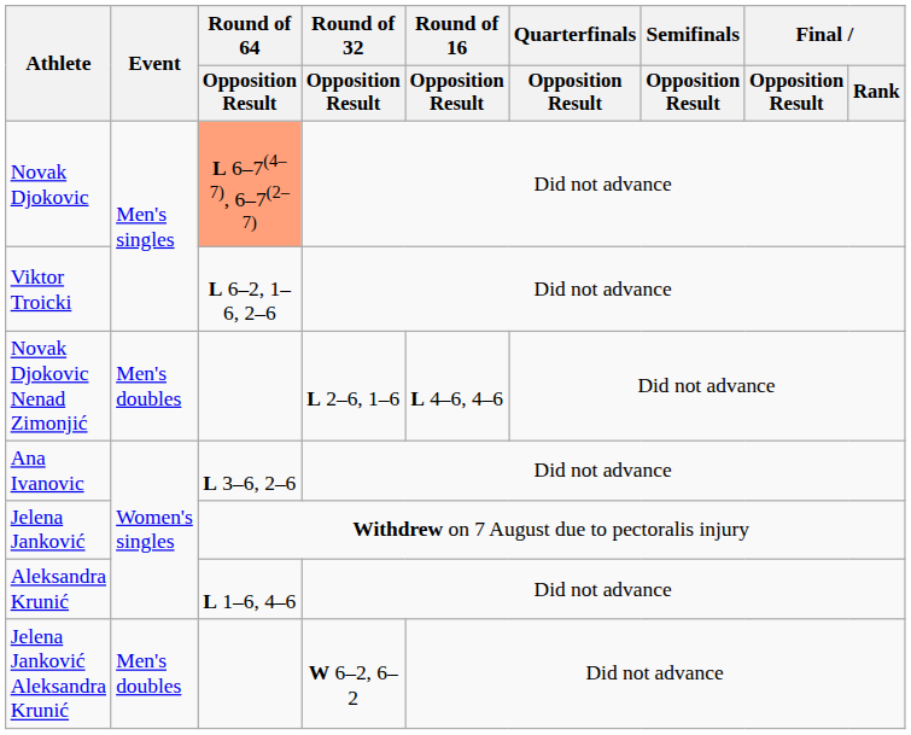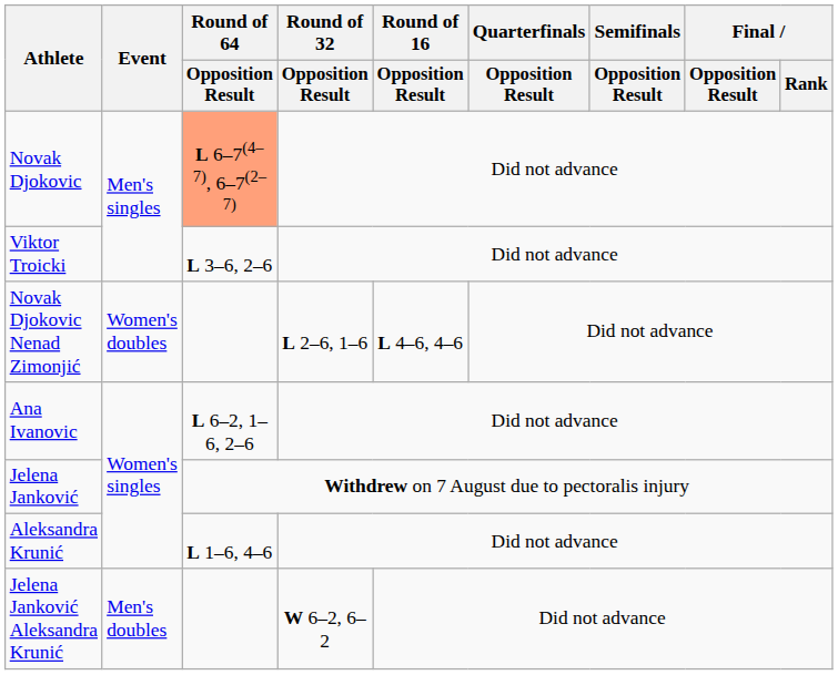 <table class="wikitable" style="font-size:90%;">
 <tr>
 <th rowspan=2>Athlete</th>
 <th rowspan=2>Event</th>
 <th>Round of 64</th>
 <th>Round of 32</th>
 <th>Round of 16</th>
 <th>Quarterfinals</th>
 <th>Semifinals</th>
 <th colspan=2>Final / </th>
 </tr>
 <tr style="font-size:95%">
 <th>Opposition<br>Result</th>
 <th>Opposition<br>Result</th>
 <th>Opposition<br>Result</th>
 <th>Opposition<br>Result</th>
 <th>Opposition<br>Result</th>
 <th>Opposition<br>Result</th>
 <th>Rank</th>
 </tr>
 <tr align=center>
 <td align=left><a href='#'>Novak Djokovic</a></td>
 <td align=left rowspan=2><a href='#'>Men's singles</a></td>
 <td style="background: lightsalmon;"><br><strong>L</strong> 6–7<sup>(4–7)</sup>, 6–7<sup>(2–7)</sup></td>
 <td colspan=6>Did not advance</td>
 </tr>
 <tr align=center>
 <td align=left><a href='#'>Viktor Troicki</a></td>
-<td><br><strong>L</strong> 6–2, 1–6, 2–6</td>
+<td><br><strong>L</strong> 3–6, 2–6</td>
 <td colspan=6>Did not advance</td>
 </tr>
 <tr align=center>
 <td align=left><a href='#'>Novak Djokovic</a><br><a href='#'>Nenad Zimonjić</a></td>
-<td align=left><a href='#'>Men's doubles</a></td>
+<td align=left><a href='#'>Women's doubles</a></td>
 <td></td>
 <td><br><strong>L</strong> 2–6, 1–6</td>
 <td><br><strong>L</strong> 4–6, 4–6</td>
 <td colspan=4>Did not advance</td>
 </tr>
 <tr align=center>
 <td align=left><a href='#'>Ana Ivanovic</a></td>
 <td align=left rowspan=3><a href='#'>Women's singles</a></td>
-<td><br><strong>L</strong> 3–6, 2–6</td>
+<td><br><strong>L</strong> 6–2, 1–6, 2–6</td>
 <td colspan=6>Did not advance</td>
 </tr>
 <tr align=center>
 <td align=left><a href='#'>Jelena Janković</a></td>
 <td colspan=7><strong>Withdrew</strong> on 7 August due to pectoralis injury</td>
 </tr>
 <tr align=center>
 <td align=left><a href='#'>Aleksandra Krunić</a></td>
 <td><br><strong>L</strong> 1–6, 4–6</td>
 <td colspan=6>Did not advance</td>
 </tr>
 <tr align=center>
 <td align=left><a href='#'>Jelena Janković</a><br><a href='#'>Aleksandra Krunić</a></td>
 <td align=left><a href='#'>Men's doubles</a></td>
 <td></td>
 <td><br><strong>W</strong> 6–2, 6–2</td>
 <td colspan=5>Did not advance</td>
 </tr>
 </table>
